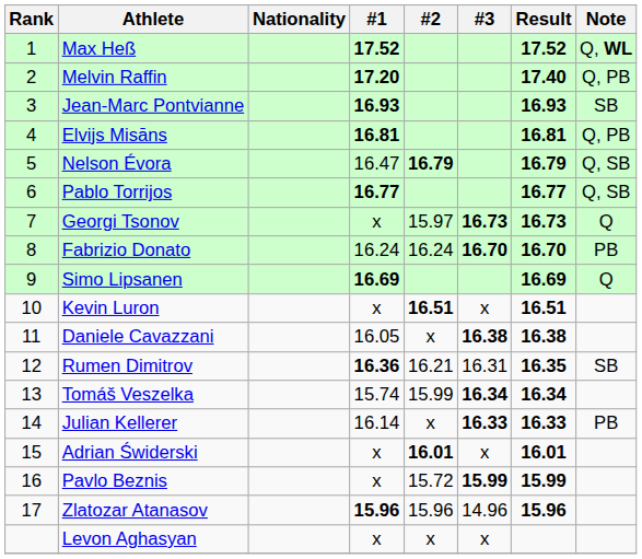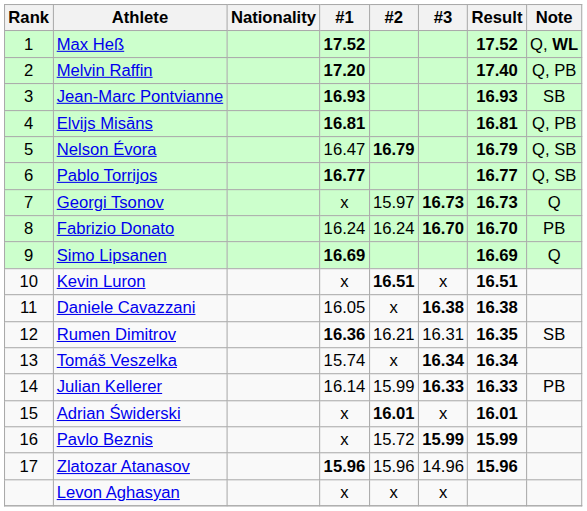 <table class="wikitable sortable" style="text-align:center">
 <tr>
 <th>Rank</th>
 <th>Athlete</th>
 <th>Nationality</th>
 <th>#1</th>
 <th>#2</th>
 <th>#3</th>
 <th>Result</th>
 <th>Note</th>
 </tr>
 <tr bgcolor=ccffcc>
 <td>1</td>
 <td align=left><a href='#'>Max Heß</a></td>
 <td align=left></td>
 <td><strong>17.52</strong></td>
 <td></td>
 <td></td>
 <td><strong>17.52</strong></td>
 <td>Q, <strong>WL</strong></td>
 </tr>
 <tr bgcolor=ccffcc>
 <td>2</td>
 <td align=left><a href='#'>Melvin Raffin</a></td>
 <td align=left></td>
 <td><strong>17.20</strong></td>
 <td></td>
 <td></td>
 <td><strong>17.40</strong></td>
 <td>Q, PB</td>
 </tr>
 <tr bgcolor=ccffcc>
 <td>3</td>
 <td align=left><a href='#'>Jean-Marc Pontvianne</a></td>
 <td align=left></td>
 <td><strong>16.93</strong></td>
 <td></td>
 <td></td>
 <td><strong>16.93</strong></td>
 <td>SB</td>
 </tr>
 <tr bgcolor=ccffcc>
 <td>4</td>
 <td align=left><a href='#'>Elvijs Misāns</a></td>
 <td align=left></td>
 <td><strong>16.81</strong></td>
 <td></td>
 <td></td>
 <td><strong>16.81</strong></td>
 <td>Q, PB</td>
 </tr>
 <tr bgcolor=ccffcc>
 <td>5</td>
 <td align=left><a href='#'>Nelson Évora</a></td>
 <td align=left></td>
 <td>16.47</td>
 <td><strong>16.79</strong></td>
 <td></td>
 <td><strong>16.79</strong></td>
 <td>Q, SB</td>
 </tr>
 <tr bgcolor=ccffcc>
 <td>6</td>
 <td align=left><a href='#'>Pablo Torrijos</a></td>
 <td align=left></td>
 <td><strong>16.77</strong></td>
 <td></td>
 <td></td>
 <td><strong>16.77</strong></td>
 <td>Q, SB</td>
 </tr>
 <tr bgcolor=ccffcc>
 <td>7</td>
 <td align=left><a href='#'>Georgi Tsonov</a></td>
 <td align=left></td>
 <td>x</td>
 <td>15.97</td>
 <td><strong>16.73</strong></td>
 <td><strong>16.73</strong></td>
 <td>Q</td>
 </tr>
 <tr bgcolor=ccffcc>
 <td>8</td>
 <td align=left><a href='#'>Fabrizio Donato</a></td>
 <td align=left></td>
 <td>16.24</td>
 <td>16.24</td>
 <td><strong>16.70</strong></td>
 <td><strong>16.70</strong></td>
 <td>PB</td>
 </tr>
 <tr bgcolor=ccffcc>
 <td>9</td>
 <td align=left><a href='#'>Simo Lipsanen</a></td>
 <td align=left></td>
 <td><strong>16.69</strong></td>
 <td></td>
 <td></td>
 <td><strong>16.69</strong></td>
 <td>Q</td>
 </tr>
 <tr>
 <td>10</td>
 <td align=left><a href='#'>Kevin Luron</a></td>
 <td align=left></td>
 <td>x</td>
 <td><strong>16.51</strong></td>
 <td>x</td>
 <td><strong>16.51</strong></td>
 <td></td>
 </tr>
 <tr>
 <td>11</td>
 <td align=left><a href='#'>Daniele Cavazzani</a></td>
 <td align=left></td>
 <td>16.05</td>
 <td>x</td>
 <td><strong>16.38</strong></td>
 <td><strong>16.38</strong></td>
 <td></td>
 </tr>
 <tr>
 <td>12</td>
 <td align=left><a href='#'>Rumen Dimitrov</a></td>
 <td align=left></td>
 <td><strong>16.36</strong></td>
 <td>16.21</td>
 <td>16.31</td>
 <td><strong>16.35</strong></td>
 <td>SB</td>
 </tr>
 <tr>
 <td>13</td>
 <td align=left><a href='#'>Tomáš Veszelka</a></td>
 <td align=left></td>
 <td>15.74</td>
-<td>15.99</td>
+<td>x</td>
 <td><strong>16.34</strong></td>
 <td><strong>16.34</strong></td>
 <td></td>
 </tr>
 <tr>
 <td>14</td>
 <td align=left><a href='#'>Julian Kellerer</a></td>
 <td align=left></td>
 <td>16.14</td>
-<td>x</td>
+<td>15.99</td>
 <td><strong>16.33</strong></td>
 <td><strong>16.33</strong></td>
 <td>PB</td>
 </tr>
 <tr>
 <td>15</td>
 <td align=left><a href='#'>Adrian Świderski</a></td>
 <td align=left></td>
 <td>x</td>
 <td><strong>16.01</strong></td>
 <td>x</td>
 <td><strong>16.01</strong></td>
 <td></td>
 </tr>
 <tr>
 <td>16</td>
 <td align=left><a href='#'>Pavlo Beznis</a></td>
 <td align=left></td>
 <td>x</td>
 <td>15.72</td>
 <td><strong>15.99</strong></td>
 <td><strong>15.99</strong></td>
 <td></td>
 </tr>
 <tr>
 <td>17</td>
 <td align=left><a href='#'>Zlatozar Atanasov</a></td>
 <td align=left></td>
 <td><strong>15.96</strong></td>
 <td>15.96</td>
 <td>14.96</td>
 <td><strong>15.96</strong></td>
 <td></td>
 </tr>
 <tr>
 <td></td>
 <td align=left><a href='#'>Levon Aghasyan</a></td>
 <td align=left></td>
 <td>x</td>
 <td>x</td>
 <td>x</td>
 <td><strong></strong></td>
 <td></td>
 </tr>
 <tr>
 </tr>
 </table>
